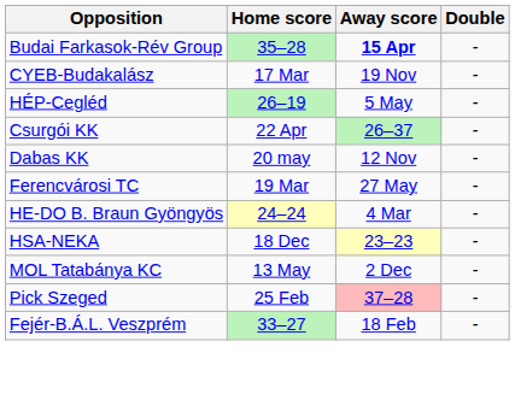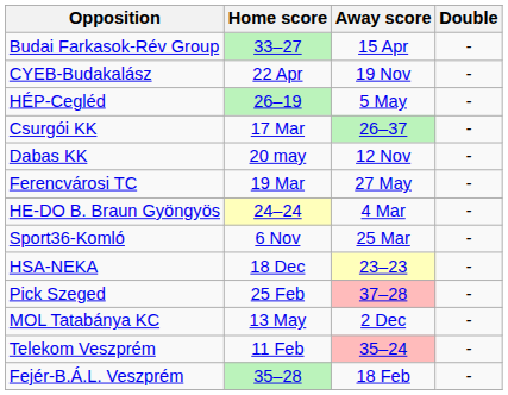 <table class="wikitable" style="text-align: center;">
 <tr>
 <th>Opposition</th>
 <th>Home score</th>
 <th>Away score</th>
 <th>Double</th>
 </tr>
 <tr>
 <td align="left"><a href='#'>Budai Farkasok-Rév Group</a></td>
-<td bgcolor=#BBF3BB><a href='#'>35–28</a></td>
-<td><strong><a href='#'>15 Apr</a></strong></td>
+<td bgcolor=#BBF3BB><a href='#'>33–27</a></td>
+<td><a href='#'>15 Apr</a></td>
 <td><em> -</em></td>
 </tr>
 <tr>
 <td align="left"><a href='#'>CYEB-Budakalász</a></td>
-<td><a href='#'>17 Mar</a></td>
+<td><a href='#'>22 Apr</a></td>
 <td><a href='#'>19 Nov</a></td>
 <td><em> -</em></td>
 </tr>
 <tr>
 <td align="left"><a href='#'>HÉP-Cegléd</a></td>
 <td bgcolor=#BBF3BB><a href='#'>26–19</a></td>
 <td><a href='#'>5 May</a></td>
 <td><em> -</em></td>
 </tr>
 <tr>
 <td align="left"><a href='#'>Csurgói KK</a></td>
-<td><a href='#'>22 Apr</a></td>
+<td><a href='#'>17 Mar</a></td>
 <td bgcolor=#BBF3BB><a href='#'>26–37</a></td>
 <td><em> -</em></td>
 </tr>
 <tr>
 <td align="left"><a href='#'>Dabas KK</a></td>
 <td><a href='#'>20 may</a></td>
 <td><a href='#'>12 Nov</a></td>
 <td><em> -</em></td>
 </tr>
 <tr>
 <td align="left"><a href='#'>Ferencvárosi TC</a></td>
 <td><a href='#'>19 Mar</a></td>
 <td><a href='#'>27 May</a></td>
 <td><em> -</em></td>
 </tr>
 <tr>
 <td align="left"><a href='#'>HE-DO B. Braun Gyöngyös</a></td>
 <td bgcolor=#FFFFBB><a href='#'>24–24</a></td>
 <td><a href='#'>4 Mar</a></td>
 <td><em> -</em></td>
 </tr>
 <tr>
+<td align="left"><a href='#'>Sport36-Komló</a></td>
+<td><a href='#'>6 Nov</a></td>
+<td><a href='#'>25 Mar</a></td>
+<td><em> -</em></td>
+</tr>
+<tr>
 <td align="left"><a href='#'>HSA-NEKA</a></td>
 <td><a href='#'>18 Dec</a></td>
 <td bgcolor=#FFFFBB><a href='#'>23–23</a></td>
+<td><em> -</em></td>
+</tr>
+<tr>
+<td align="left"><a href='#'>Pick Szeged</a></td>
+<td><a href='#'>25 Feb</a></td>
+<td bgcolor=#FFBBBB><a href='#'>37–28</a></td>
 <td><em> -</em></td>
 </tr>
 <tr>
 <td align="left"><a href='#'>MOL Tatabánya KC</a></td>
 <td><a href='#'>13 May</a></td>
 <td><a href='#'>2 Dec</a></td>
 <td><em> -</em></td>
 </tr>
 <tr>
-<td align="left"><a href='#'>Pick Szeged</a></td>
-<td><a href='#'>25 Feb</a></td>
-<td bgcolor=#FFBBBB><a href='#'>37–28</a></td>
+<td align="left"><a href='#'>Telekom Veszprém</a></td>
+<td><a href='#'>11 Feb</a></td>
+<td bgcolor=#FFBBBB><a href='#'>35–24</a></td>
 <td><em> -</em></td>
 </tr>
 <tr>
 <td align="left"><a href='#'>Fejér-B.Á.L. Veszprém</a></td>
-<td bgcolor=#BBF3BB><a href='#'>33–27</a></td>
+<td bgcolor=#BBF3BB><a href='#'>35–28</a></td>
 <td><a href='#'>18 Feb</a></td>
 <td><em> -</em></td>
 </tr>
 </table>
